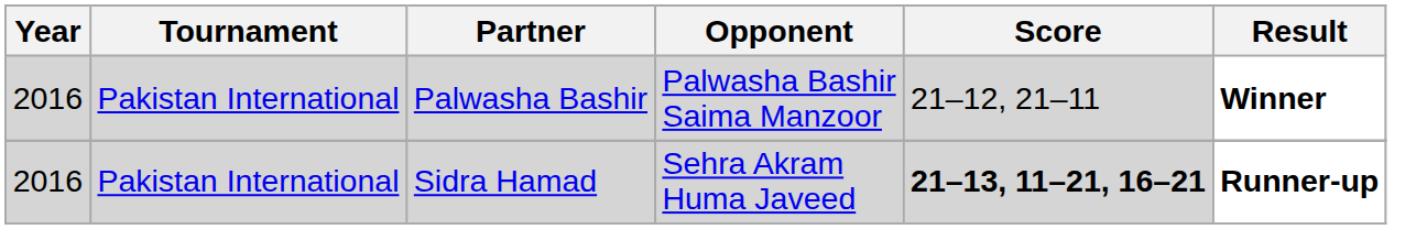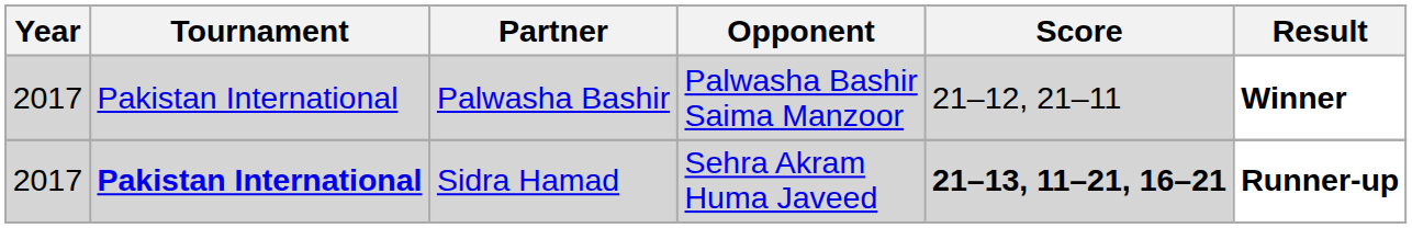 <table class="sortable wikitable" style="font-size: 90%;">
 <tr>
 <th>Year</th>
 <th>Tournament</th>
 <th>Partner</th>
 <th>Opponent</th>
 <th>Score</th>
 <th>Result</th>
 </tr>
 <tr style="background:#D5D5D5">
-<td align="center">2016</td>
+<td align="center">2017</td>
 <td align="left"><a href='#'>Pakistan International</a></td>
 <td align="left"> <a href='#'>Palwasha Bashir</a></td>
 <td align="left"> <a href='#'>Palwasha Bashir</a> <br>  <a href='#'>Saima Manzoor</a></td>
 <td align="left">21–12, 21–11</td>
 <td style="text-align:left; background:white"> <strong>Winner</strong></td>
 </tr>
 <tr>
 </tr>
 <tr style="background:#D5D5D5">
-<td align="center">2016</td>
-<td align="left"><a href='#'>Pakistan International</a></td>
+<td align="center">2017</td>
+<td align="left"><strong><a href='#'>Pakistan International</a></strong></td>
 <td align="left"> <a href='#'>Sidra Hamad</a></td>
 <td align="left"> <a href='#'>Sehra Akram</a> <br>  <a href='#'>Huma Javeed</a></td>
 <td align="left"><strong>21–13, 11–21, 16–21</strong></td>
 <td style="text-align:left; background:white"> <strong>Runner-up</strong></td>
 </tr>
 </table>
